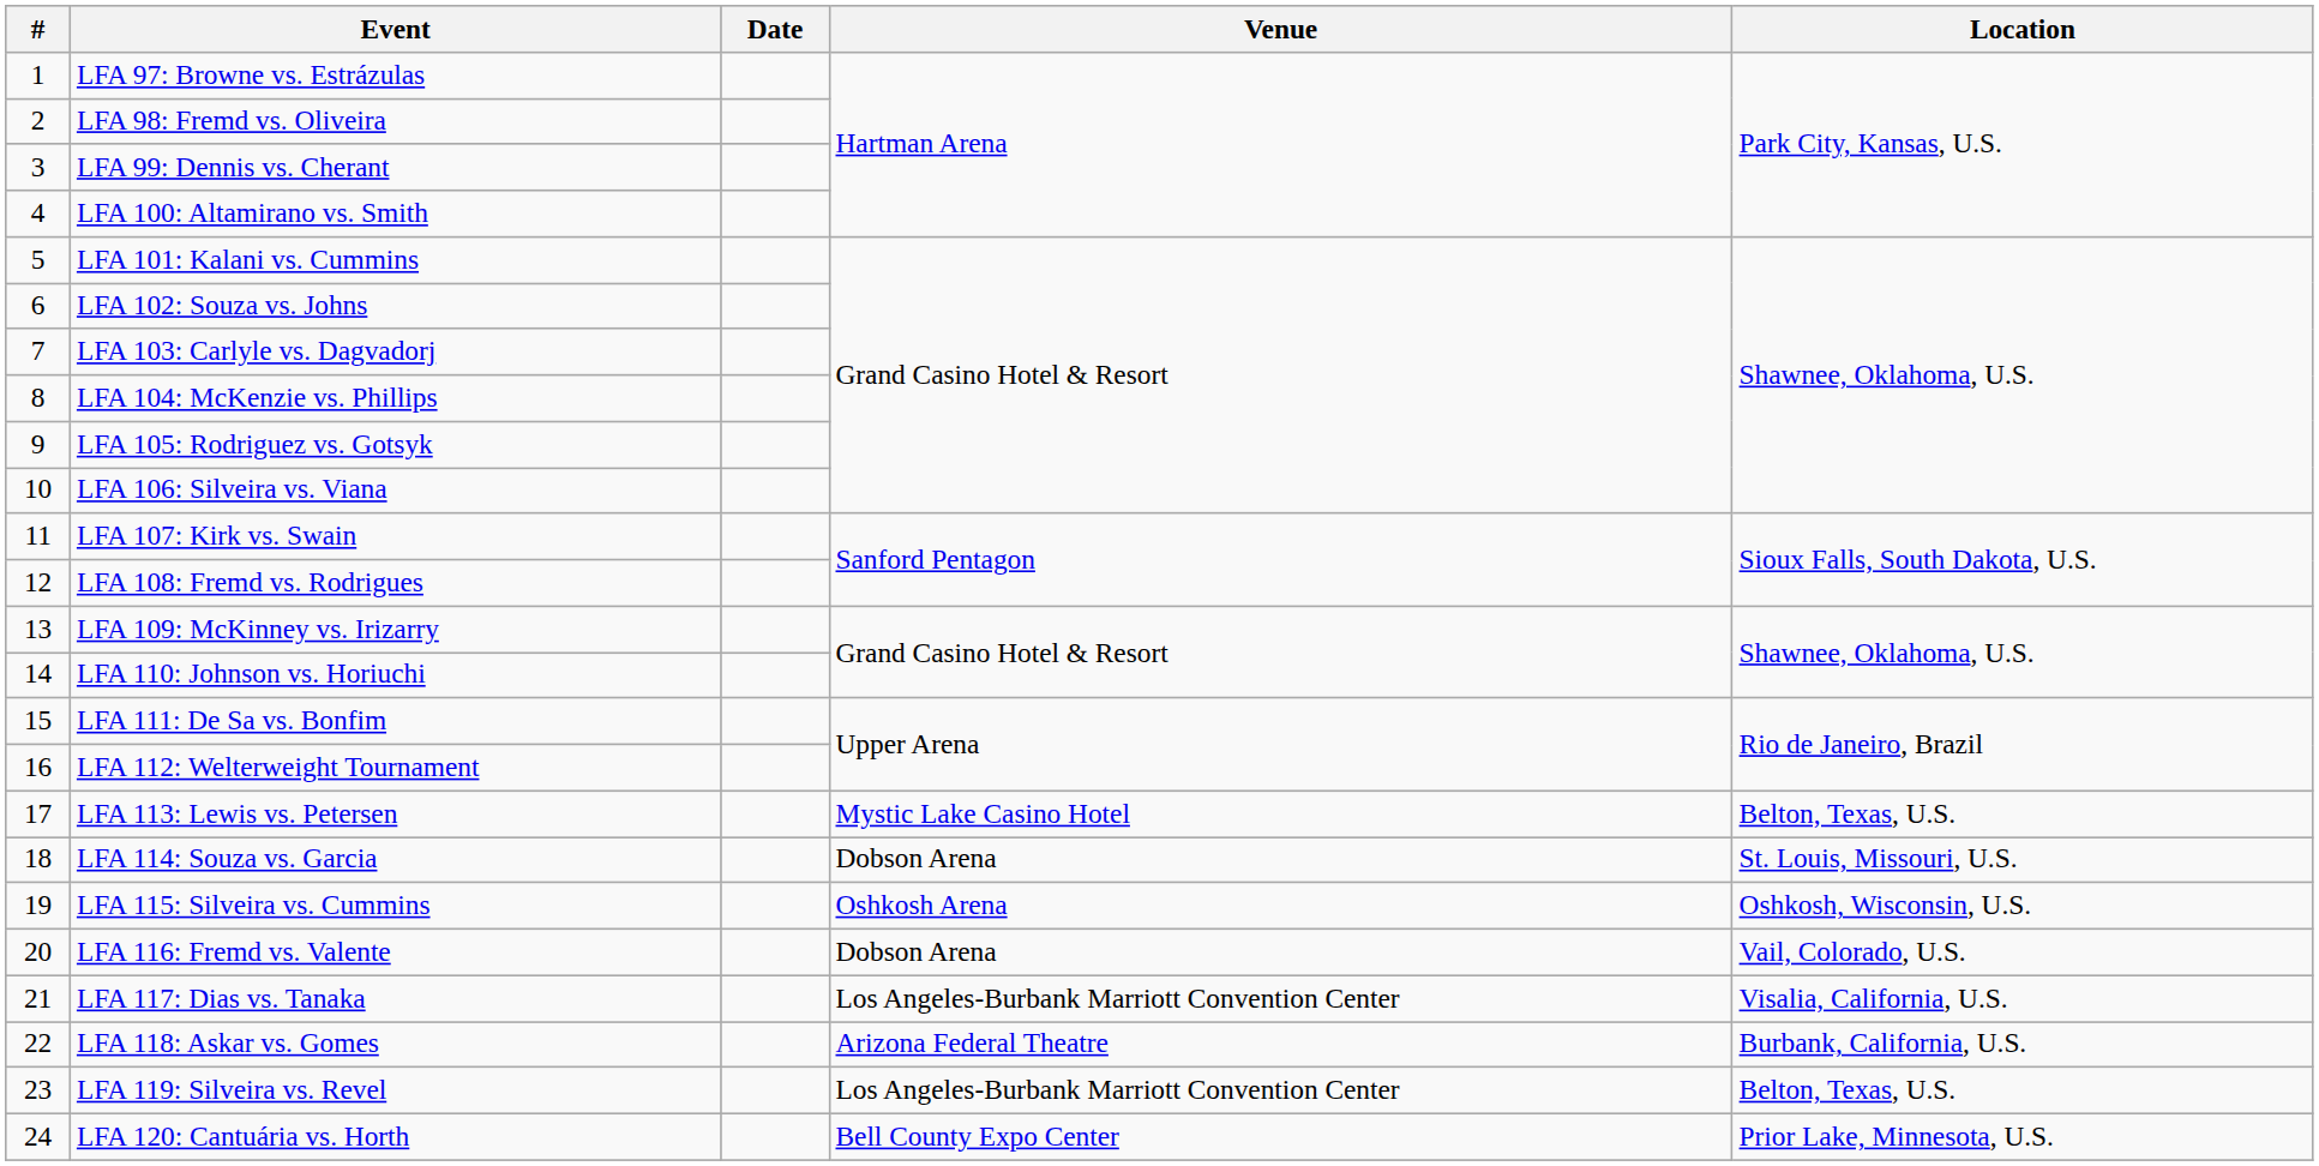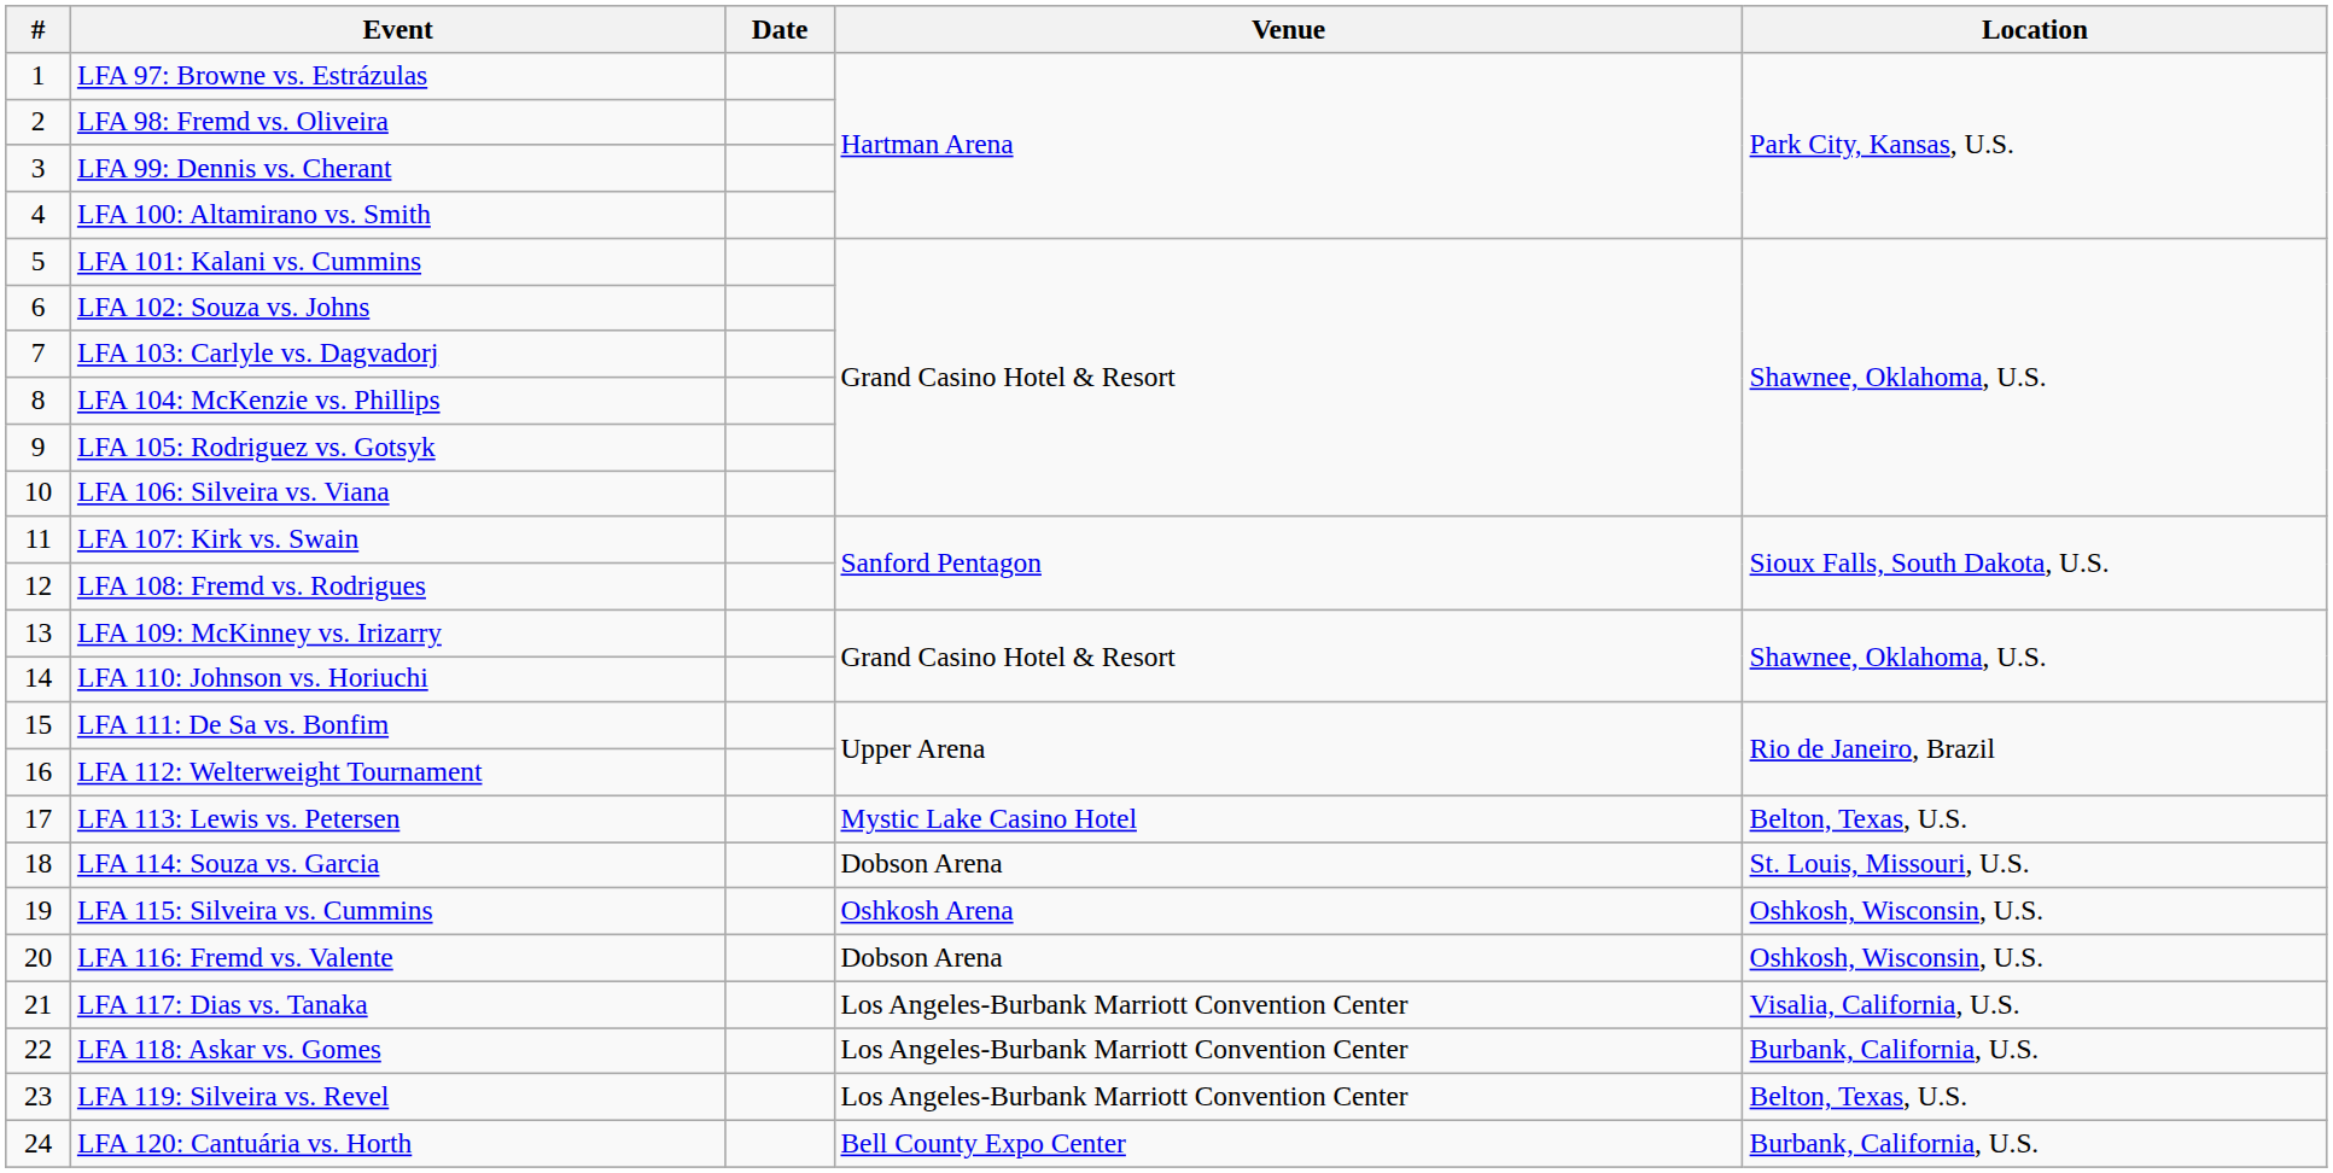 <table class="wikitable" style="width:75%; font-size:90%;">
 <tr>
 <th scope="col">#</th>
 <th scope="col">Event</th>
 <th scope="col">Date</th>
 <th scope="col">Venue</th>
 <th scope="col">Location</th>
 </tr>
 <tr>
 <td align=center>1</td>
 <td><a href='#'>LFA 97: Browne vs. Estrázulas</a></td>
 <td></td>
 <td rowspan=4><a href='#'>Hartman Arena</a></td>
 <td rowspan=4><a href='#'>Park City, Kansas</a>, U.S.</td>
 </tr>
 <tr>
 <td align=center>2</td>
 <td><a href='#'>LFA 98: Fremd vs. Oliveira</a></td>
 <td></td>
 </tr>
 <tr>
 <td align=center>3</td>
 <td><a href='#'>LFA 99: Dennis vs. Cherant</a></td>
 <td></td>
 </tr>
 <tr>
 <td align=center>4</td>
 <td><a href='#'>LFA 100: Altamirano vs. Smith</a></td>
 <td></td>
 </tr>
 <tr>
 <td align=center>5</td>
 <td><a href='#'>LFA 101: Kalani vs. Cummins</a></td>
 <td></td>
 <td rowspan=6>Grand Casino Hotel & Resort</td>
 <td rowspan=6><a href='#'>Shawnee, Oklahoma</a>, U.S.</td>
 </tr>
 <tr>
 <td align=center>6</td>
 <td><a href='#'>LFA 102: Souza vs. Johns</a></td>
 <td></td>
 </tr>
 <tr>
 <td align=center>7</td>
 <td><a href='#'>LFA 103: Carlyle vs. Dagvadorj</a></td>
 <td></td>
 </tr>
 <tr>
 <td align=center>8</td>
 <td><a href='#'>LFA 104: McKenzie vs. Phillips</a></td>
 <td></td>
 </tr>
 <tr>
 <td align=center>9</td>
 <td><a href='#'>LFA 105: Rodriguez vs. Gotsyk</a></td>
 <td></td>
 </tr>
 <tr>
 <td align=center>10</td>
 <td><a href='#'>LFA 106: Silveira vs. Viana</a></td>
 <td></td>
 </tr>
 <tr>
 <td align=center>11</td>
 <td><a href='#'>LFA 107: Kirk vs. Swain</a></td>
 <td></td>
 <td rowspan=2><a href='#'>Sanford Pentagon</a></td>
 <td rowspan=2><a href='#'>Sioux Falls, South Dakota</a>, U.S.</td>
 </tr>
 <tr>
 <td align=center>12</td>
 <td><a href='#'>LFA 108: Fremd vs. Rodrigues</a></td>
 <td></td>
 </tr>
 <tr>
 <td align=center>13</td>
 <td><a href='#'>LFA 109: McKinney vs. Irizarry</a></td>
 <td></td>
 <td rowspan=2>Grand Casino Hotel & Resort</td>
 <td rowspan=2><a href='#'>Shawnee, Oklahoma</a>, U.S.</td>
 </tr>
 <tr>
 <td align=center>14</td>
 <td><a href='#'>LFA 110: Johnson vs. Horiuchi</a></td>
 <td></td>
 </tr>
 <tr>
 <td align=center>15</td>
 <td><a href='#'>LFA 111: De Sa vs. Bonfim</a></td>
 <td></td>
 <td rowspan=2>Upper Arena</td>
 <td rowspan=2><a href='#'>Rio de Janeiro</a>, Brazil</td>
 </tr>
 <tr>
 <td align=center>16</td>
 <td><a href='#'>LFA 112: Welterweight Tournament</a></td>
 <td></td>
 </tr>
 <tr>
 <td align=center>17</td>
 <td><a href='#'>LFA 113: Lewis vs. Petersen</a></td>
 <td></td>
 <td><a href='#'>Mystic Lake Casino Hotel</a></td>
 <td><a href='#'>Belton, Texas</a>, U.S.</td>
 </tr>
 <tr>
 <td align=center>18</td>
 <td><a href='#'>LFA 114: Souza vs. Garcia</a></td>
 <td></td>
 <td>Dobson Arena</td>
 <td><a href='#'>St. Louis, Missouri</a>, U.S.</td>
 </tr>
 <tr>
 <td align=center>19</td>
 <td><a href='#'>LFA 115: Silveira vs. Cummins</a></td>
 <td></td>
 <td><a href='#'>Oshkosh Arena</a></td>
 <td><a href='#'>Oshkosh, Wisconsin</a>, U.S.</td>
 </tr>
 <tr>
 <td align=center>20</td>
 <td><a href='#'>LFA 116: Fremd vs. Valente</a></td>
 <td></td>
 <td>Dobson Arena</td>
-<td><a href='#'>Vail, Colorado</a>, U.S.</td>
+<td><a href='#'>Oshkosh, Wisconsin</a>, U.S.</td>
 </tr>
 <tr>
 <td align=center>21</td>
 <td><a href='#'>LFA 117: Dias vs. Tanaka</a></td>
 <td></td>
 <td>Los Angeles-Burbank Marriott Convention Center</td>
 <td><a href='#'>Visalia, California</a>, U.S.</td>
 </tr>
 <tr>
 <td align=center>22</td>
 <td><a href='#'>LFA 118: Askar vs. Gomes</a></td>
 <td></td>
-<td><a href='#'>Arizona Federal Theatre</a></td>
+<td>Los Angeles-Burbank Marriott Convention Center</td>
 <td><a href='#'>Burbank, California</a>, U.S.</td>
 </tr>
 <tr>
 <td align=center>23</td>
 <td><a href='#'>LFA 119: Silveira vs. Revel</a></td>
 <td></td>
 <td>Los Angeles-Burbank Marriott Convention Center</td>
 <td><a href='#'>Belton, Texas</a>, U.S.</td>
 </tr>
 <tr>
 <td align=center>24</td>
 <td><a href='#'>LFA 120: Cantuária vs. Horth</a></td>
 <td></td>
 <td><a href='#'>Bell County Expo Center</a></td>
-<td><a href='#'>Prior Lake, Minnesota</a>, U.S.</td>
+<td><a href='#'>Burbank, California</a>, U.S.</td>
 </tr>
 </table>
